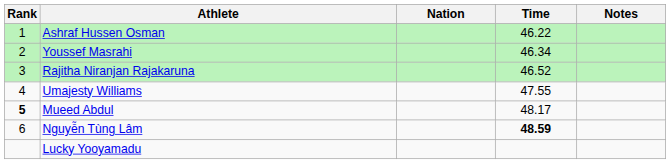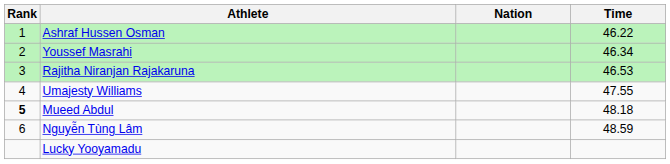 <table class="wikitable sortable" style="text-align:center;width: 55%;">
 <tr>
 <th scope="col" style="width: 10px;">Rank</th>
 <th scope="col">Athlete</th>
 <th scope="col">Nation</th>
 <th scope="col">Time</th>
-<th scope="col">Notes</th>
 </tr>
 <tr bgcolor=bbf3bb>
 <td>1</td>
 <td align=left><a href='#'>Ashraf Hussen Osman</a></td>
 <td align=left></td>
 <td>46.22</td>
-<td></td>
 </tr>
 <tr bgcolor=bbf3bb>
 <td>2</td>
 <td align=left><a href='#'>Youssef Masrahi</a></td>
 <td align=left></td>
 <td>46.34</td>
-<td></td>
 </tr>
 <tr bgcolor=bbf3bb>
 <td>3</td>
 <td align=left><a href='#'>Rajitha Niranjan Rajakaruna</a></td>
 <td align=left></td>
-<td>46.52</td>
-<td></td>
+<td>46.53</td>
 </tr>
 <tr>
 <td>4</td>
 <td align=left><a href='#'>Umajesty Williams</a></td>
 <td align=left></td>
 <td>47.55</td>
-<td></td>
 </tr>
 <tr>
 <td><strong>5</strong></td>
 <td align=left><a href='#'>Mueed Abdul</a></td>
 <td align=left></td>
-<td>48.17</td>
-<td></td>
+<td>48.18</td>
 </tr>
 <tr>
 <td>6</td>
 <td align=left><a href='#'>Nguyễn Tùng Lâm</a></td>
 <td align=left></td>
-<td><strong>48.59</strong></td>
-<td></td>
+<td>48.59</td>
 </tr>
 <tr>
 <td></td>
 <td align=left><a href='#'>Lucky Yooyamadu</a></td>
 <td align=left></td>
 <td></td>
-<td></td>
 </tr>
 </table>
